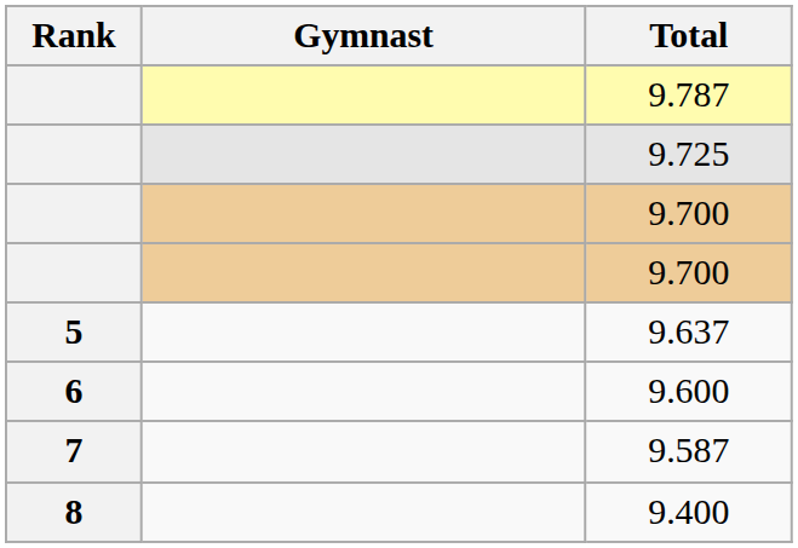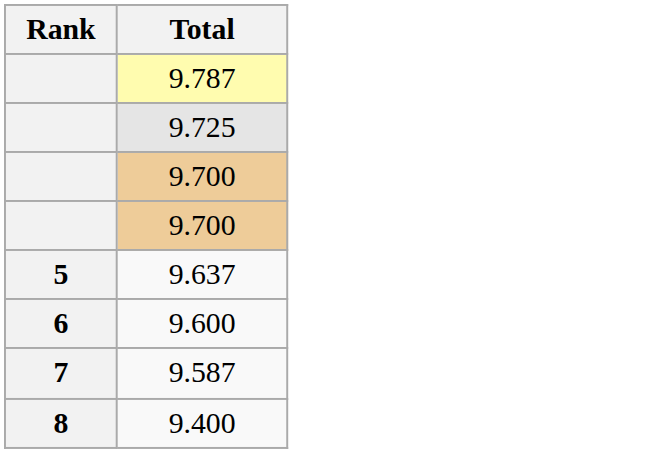 <table class="wikitable sortable" style="text-align:center; font-size:95%">
 <tr>
 <th scope="col" style="width:50px;">Rank</th>
-<th scope="col" style="width:180px;">Gymnast</th>
 <th scope="col" style="width:80px;">Total</th>
 </tr>
 <tr style="background:#fffcaf;">
 <th scope=row style="text-align:center"></th>
-<td style="text-align:left;"></td>
 <td>9.787</td>
 </tr>
 <tr style="background:#e5e5e5;">
 <th scope=row style="text-align:center"></th>
-<td style="text-align:left;"></td>
 <td>9.725</td>
 </tr>
 <tr style="background:#ec9;">
 <th scope=row style="text-align:center"></th>
-<td style="text-align:left;"></td>
 <td>9.700</td>
 </tr>
 <tr style="background:#ec9;">
 <th scope=row style="text-align:center"></th>
-<td style="text-align:left;"></td>
 <td>9.700</td>
 </tr>
 <tr>
 <th scope=row style="text-align:center">5</th>
-<td style="text-align:left;"></td>
 <td>9.637</td>
 </tr>
 <tr>
 <th scope=row style="text-align:center">6</th>
-<td style="text-align:left;"></td>
 <td>9.600</td>
 </tr>
 <tr>
 <th scope=row style="text-align:center">7</th>
-<td style="text-align:left;"></td>
 <td>9.587</td>
 </tr>
 <tr>
 <th scope=row style="text-align:center">8</th>
-<td style="text-align:left;"></td>
 <td>9.400</td>
 </tr>
 </table>
